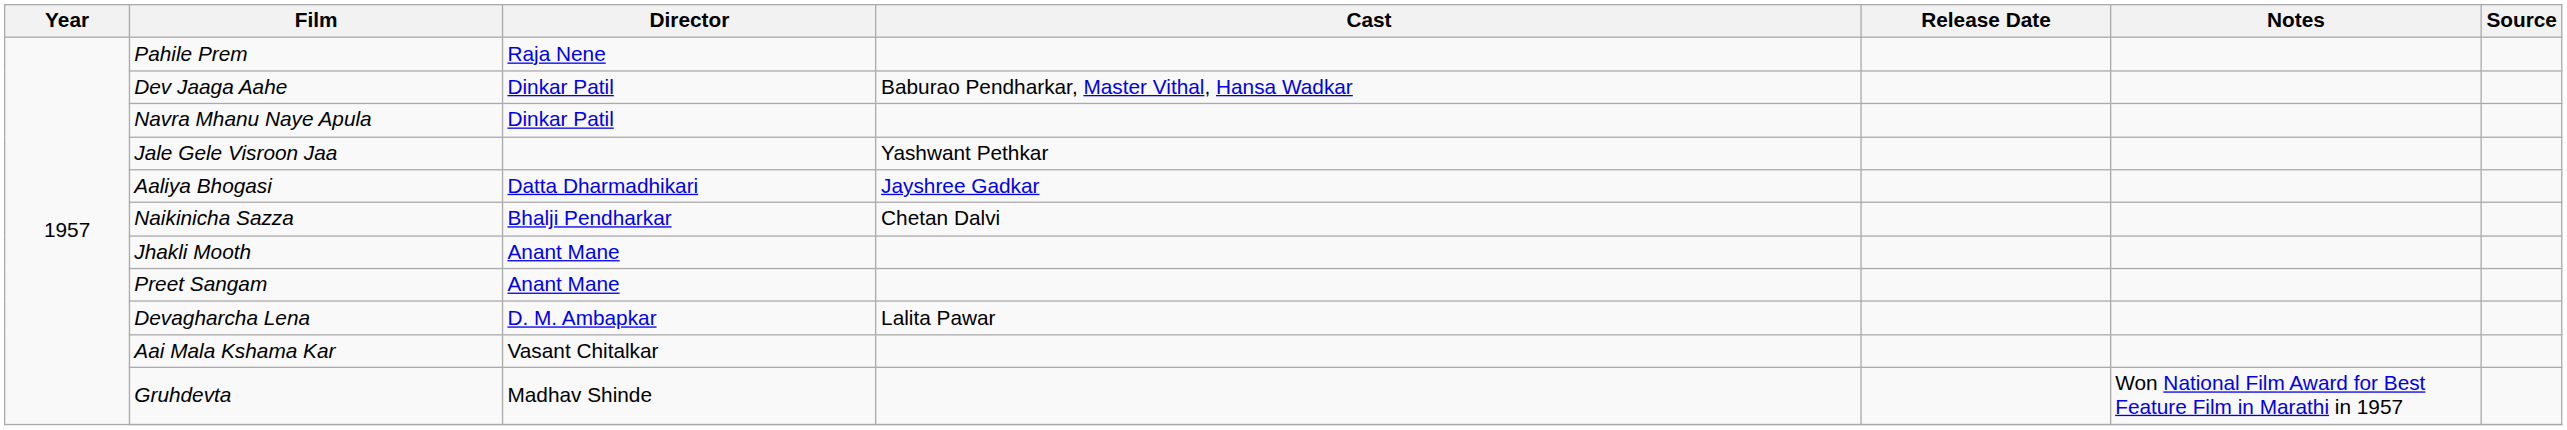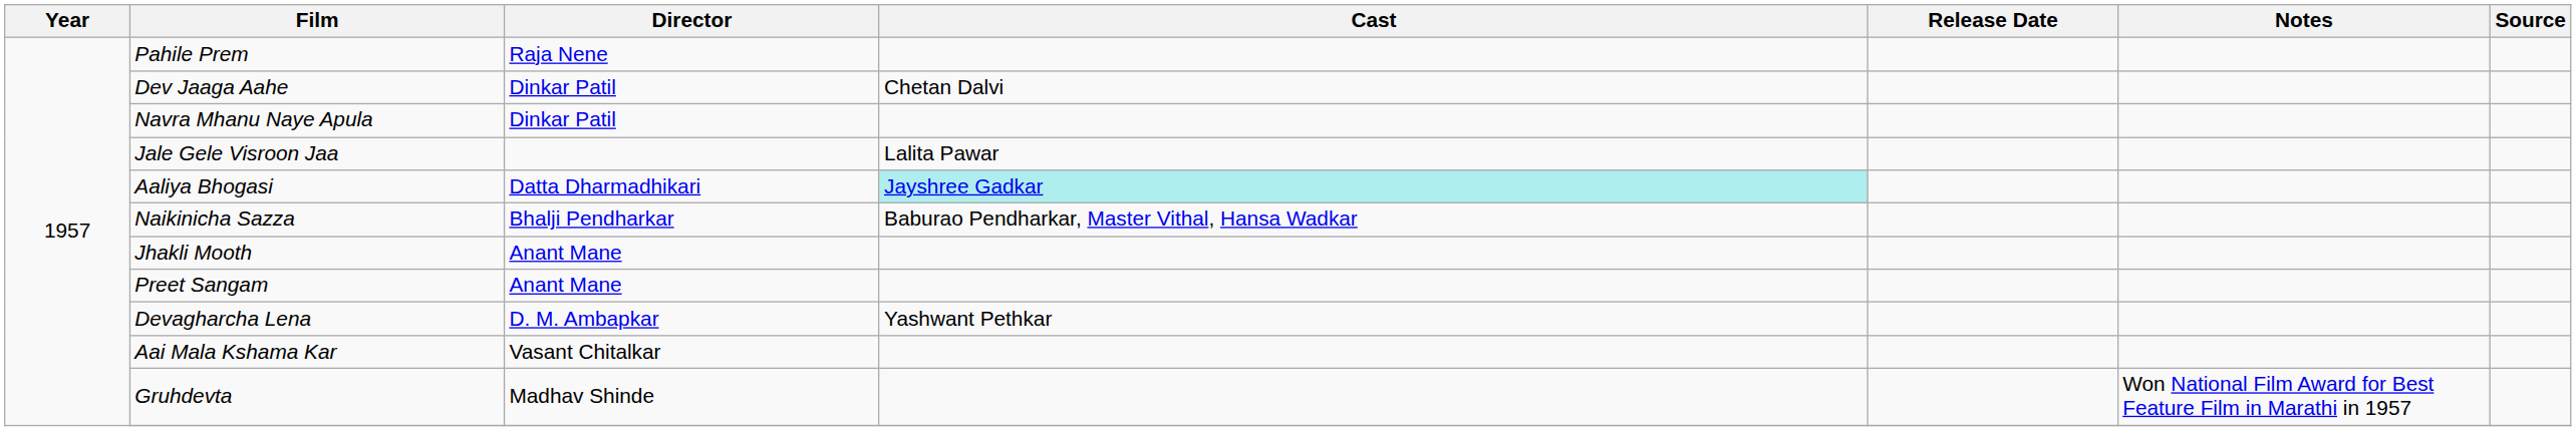 <table class ="wikitable sortable collapsible">
 <tr>
 <th style="width: 05%;">Year</th>
 <th style="width: 15%;">Film</th>
 <th style="width: 15%;">Director</th>
 <th style="width: 40%;" class="unsortable">Cast</th>
 <th style="width: 10%;">Release Date</th>
 <th style="width: 15%;" class="unsortable">Notes</th>
 <th style="width: 15%;" class="unsortable">Source</th>
 </tr>
 <tr>
 <td rowspan=12 align="center">1957</td>
 <td><em>Pahile Prem</em></td>
 <td><a href='#'>Raja Nene</a></td>
 <td></td>
 <td></td>
 <td></td>
 <td></td>
 </tr>
 <tr>
 <td><em>Dev Jaaga Aahe</em></td>
 <td><a href='#'>Dinkar Patil</a></td>
-<td>Baburao Pendharkar, <a href='#'>Master Vithal</a>, <a href='#'>Hansa Wadkar</a></td>
+<td>Chetan Dalvi</td>
 <td></td>
 <td></td>
 <td></td>
 </tr>
 <tr>
 <td><em>Navra Mhanu Naye Apula</em></td>
 <td><a href='#'>Dinkar Patil</a></td>
 <td></td>
 <td></td>
 <td></td>
 <td></td>
 </tr>
 <tr>
 <td><em>Jale Gele Visroon Jaa</em></td>
 <td></td>
-<td>Yashwant Pethkar</td>
+<td>Lalita Pawar</td>
 <td></td>
 <td></td>
 <td></td>
 </tr>
 <tr>
 <td><em>Aaliya Bhogasi</em></td>
 <td><a href='#'>Datta Dharmadhikari</a></td>
-<td><a href='#'>Jayshree Gadkar</a></td>
+<td style="background: paleturquoise;"><a href='#'>Jayshree Gadkar</a></td>
 <td></td>
 <td></td>
 <td></td>
 </tr>
 <tr>
 <td><em>Naikinicha Sazza</em></td>
 <td><a href='#'>Bhalji Pendharkar</a></td>
-<td>Chetan Dalvi</td>
+<td>Baburao Pendharkar, <a href='#'>Master Vithal</a>, <a href='#'>Hansa Wadkar</a></td>
 <td></td>
 <td></td>
 <td></td>
 </tr>
 <tr>
 <td><em>Jhakli Mooth</em></td>
 <td><a href='#'>Anant Mane</a></td>
 <td></td>
 <td></td>
 <td></td>
 <td></td>
 </tr>
 <tr>
 <td><em>Preet Sangam</em></td>
 <td><a href='#'>Anant Mane</a></td>
 <td></td>
 <td></td>
 <td></td>
 <td></td>
 </tr>
 <tr>
 <td><em>Devagharcha Lena</em></td>
 <td><a href='#'>D. M. Ambapkar</a></td>
-<td>Lalita Pawar</td>
+<td>Yashwant Pethkar</td>
 <td></td>
 <td></td>
 <td></td>
 </tr>
 <tr>
 <td><em>Aai Mala Kshama Kar</em></td>
 <td>Vasant Chitalkar</td>
 <td></td>
 <td></td>
 <td></td>
 <td></td>
 </tr>
 <tr>
 <td><em>Gruhdevta</em></td>
 <td>Madhav Shinde</td>
 <td></td>
 <td></td>
 <td>Won <a href='#'>National Film Award for Best Feature Film in Marathi</a> in 1957</td>
 <td></td>
 </tr>
 <tr>
 </tr>
 </table>
